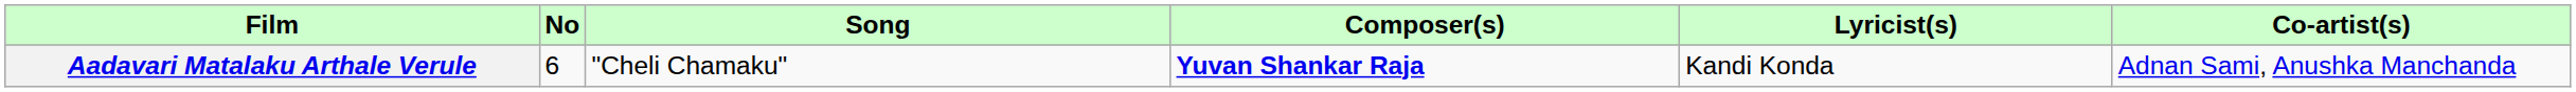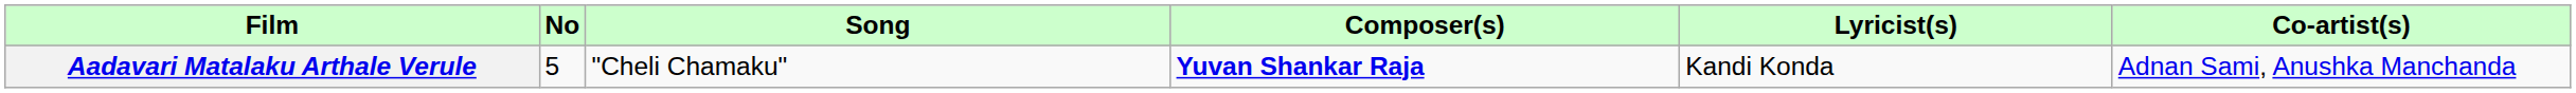 <table class="wikitable plainrowheaders" width="100%" textcolor:#000;">
 <tr style="background:#cfc; text-align:center;">
 <td scope="col" width=21%><strong>Film</strong></td>
 <td><strong>No</strong></td>
 <td scope="col" width=23%><strong>Song</strong></td>
 <td scope="col" width=20%><strong>Composer(s)</strong></td>
 <td scope="col" width=17%><strong>Lyricist(s)</strong></td>
 <td scope="col" width=18%><strong>Co-artist(s)</strong></td>
 </tr>
 <tr>
 <th><em><a href='#'>Aadavari Matalaku Arthale Verule</a></em></th>
-<td>6</td>
+<td>5</td>
 <td>"Cheli Chamaku"</td>
 <td><strong><a href='#'>Yuvan Shankar Raja</a></strong></td>
 <td>Kandi Konda</td>
 <td><a href='#'>Adnan Sami</a>, <a href='#'>Anushka Manchanda</a></td>
 </tr>
 </table>
